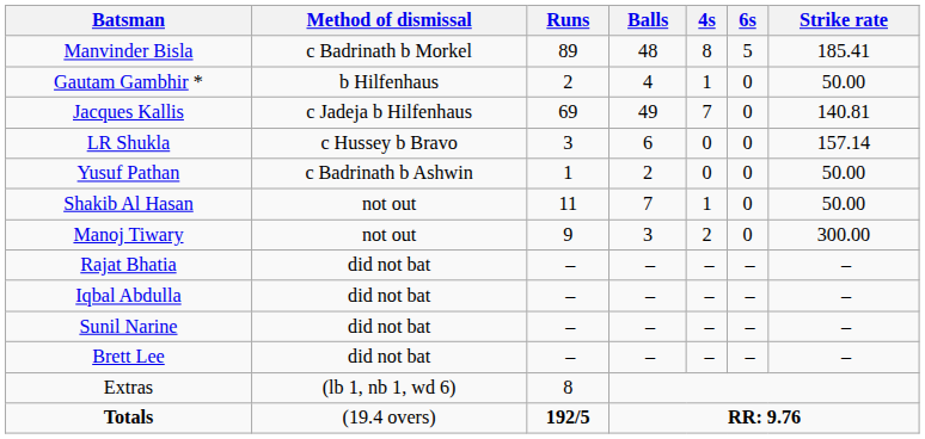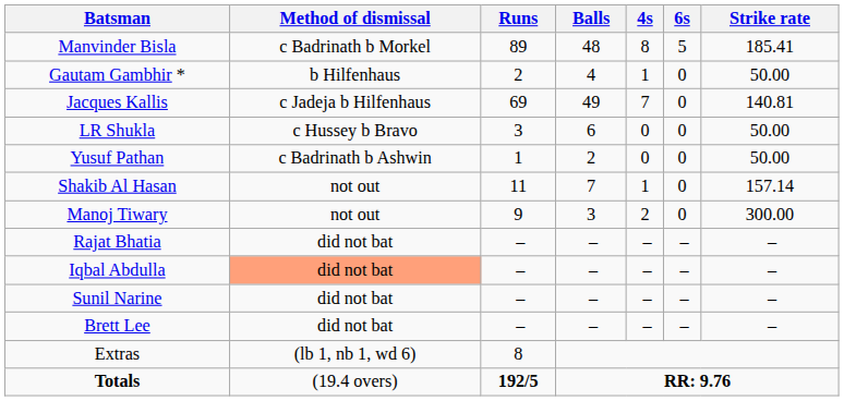 <table border="1" cellpadding="1" cellspacing="0" style="border: gray solid 1px; border-collapse: collapse; text-align: center; width: 60%;" class=wikitable>
 <tr>
 <th><a href='#'>Batsman</a></th>
 <th><a href='#'>Method of dismissal</a></th>
 <th><a href='#'>Runs</a></th>
 <th><a href='#'>Balls</a></th>
 <th><a href='#'>4s</a></th>
 <th><a href='#'>6s</a></th>
 <th><a href='#'>Strike rate</a></th>
 </tr>
 <tr>
 <td><a href='#'>Manvinder Bisla</a> </td>
 <td>c Badrinath b Morkel</td>
 <td>89</td>
 <td>48</td>
 <td>8</td>
 <td>5</td>
 <td>185.41</td>
 </tr>
 <tr>
 <td><a href='#'>Gautam Gambhir</a> *</td>
 <td>b Hilfenhaus</td>
 <td>2</td>
 <td>4</td>
 <td>1</td>
 <td>0</td>
 <td>50.00</td>
 </tr>
 <tr>
 <td><a href='#'>Jacques Kallis</a></td>
 <td>c Jadeja b Hilfenhaus</td>
 <td>69</td>
 <td>49</td>
 <td>7</td>
 <td>0</td>
 <td>140.81</td>
 </tr>
 <tr>
 <td><a href='#'>LR Shukla</a></td>
 <td>c Hussey b Bravo</td>
 <td>3</td>
 <td>6</td>
 <td>0</td>
 <td>0</td>
-<td>157.14</td>
+<td>50.00</td>
 </tr>
 <tr>
 <td><a href='#'>Yusuf Pathan</a></td>
 <td>c Badrinath b Ashwin</td>
 <td>1</td>
 <td>2</td>
 <td>0</td>
 <td>0</td>
 <td>50.00</td>
 </tr>
 <tr>
 <td><a href='#'>Shakib Al Hasan</a></td>
 <td>not out</td>
 <td>11</td>
 <td>7</td>
 <td>1</td>
 <td>0</td>
-<td>50.00</td>
+<td>157.14</td>
 </tr>
 <tr>
 <td><a href='#'>Manoj Tiwary</a></td>
 <td>not out</td>
 <td>9</td>
 <td>3</td>
 <td>2</td>
 <td>0</td>
 <td>300.00</td>
 </tr>
 <tr>
 <td><a href='#'>Rajat Bhatia</a></td>
 <td>did not bat</td>
 <td> –</td>
 <td> –</td>
 <td> –</td>
 <td> –</td>
 <td> –</td>
 </tr>
 <tr>
 <td><a href='#'>Iqbal Abdulla</a></td>
-<td>did not bat</td>
+<td style="background: lightsalmon;">did not bat</td>
 <td> –</td>
 <td> –</td>
 <td> –</td>
 <td> –</td>
 <td> –</td>
 </tr>
 <tr>
 <td><a href='#'>Sunil Narine</a></td>
 <td>did not bat</td>
 <td> –</td>
 <td> –</td>
 <td> –</td>
 <td> –</td>
 <td> –</td>
 </tr>
 <tr>
 <td><a href='#'>Brett Lee</a></td>
 <td>did not bat</td>
 <td> –</td>
 <td> –</td>
 <td> –</td>
 <td> –</td>
 <td> –</td>
 </tr>
 <tr>
 <td>Extras</td>
 <td>(lb 1, nb 1, wd 6)</td>
 <td>8</td>
 <td colspan="4"></td>
 </tr>
 <tr>
 <td><strong>Totals</strong></td>
 <td>(19.4 overs)</td>
 <td><strong>192/5</strong></td>
 <td colspan="4"><strong>RR: 9.76</strong></td>
 </tr>
 </table>
